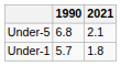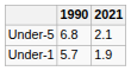 <table class="wikitable">
 <tr>
 <th></th>
 <th>1990</th>
 <th>2021</th>
 </tr>
 <tr>
 <td>Under-5</td>
 <td>6.8</td>
 <td>2.1</td>
 </tr>
 <tr>
 <td>Under-1</td>
 <td>5.7</td>
-<td>1.8</td>
+<td>1.9</td>
 </tr>
 </table>
